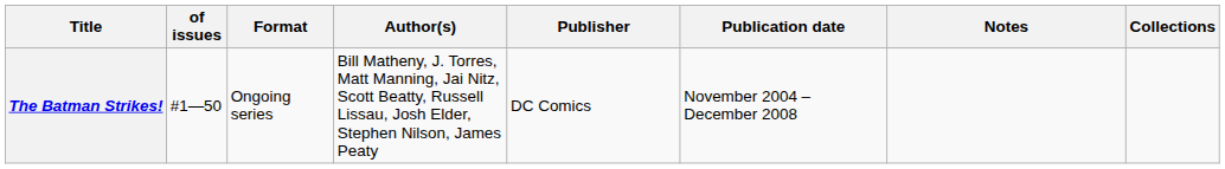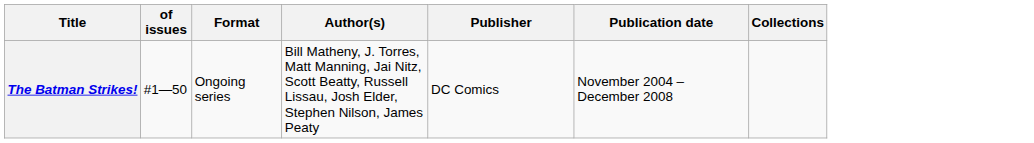 <table class="wikitable">
 <tr>
 <th>Title</th>
 <th style="width:40pt"> of issues</th>
 <th style="width:75pt">Format</th>
 <th style="width:125pt">Author(s)</th>
 <th style="width:125pt">Publisher</th>
 <th style="width:150pt">Publication date</th>
-<th style="width:175pt">Notes</th>
 <th>Collections</th>
 </tr>
 <tr>
 <th><em><a href='#'>The Batman Strikes!</a></em></th>
 <td>#1—50</td>
 <td>Ongoing series</td>
 <td>Bill Matheny, J. Torres, Matt Manning, Jai Nitz, Scott Beatty, Russell Lissau, Josh Elder, Stephen Nilson, James Peaty</td>
 <td>DC Comics</td>
 <td>November 2004 – December 2008</td>
 <td></td>
-<td></td>
 </tr>
 </table>
